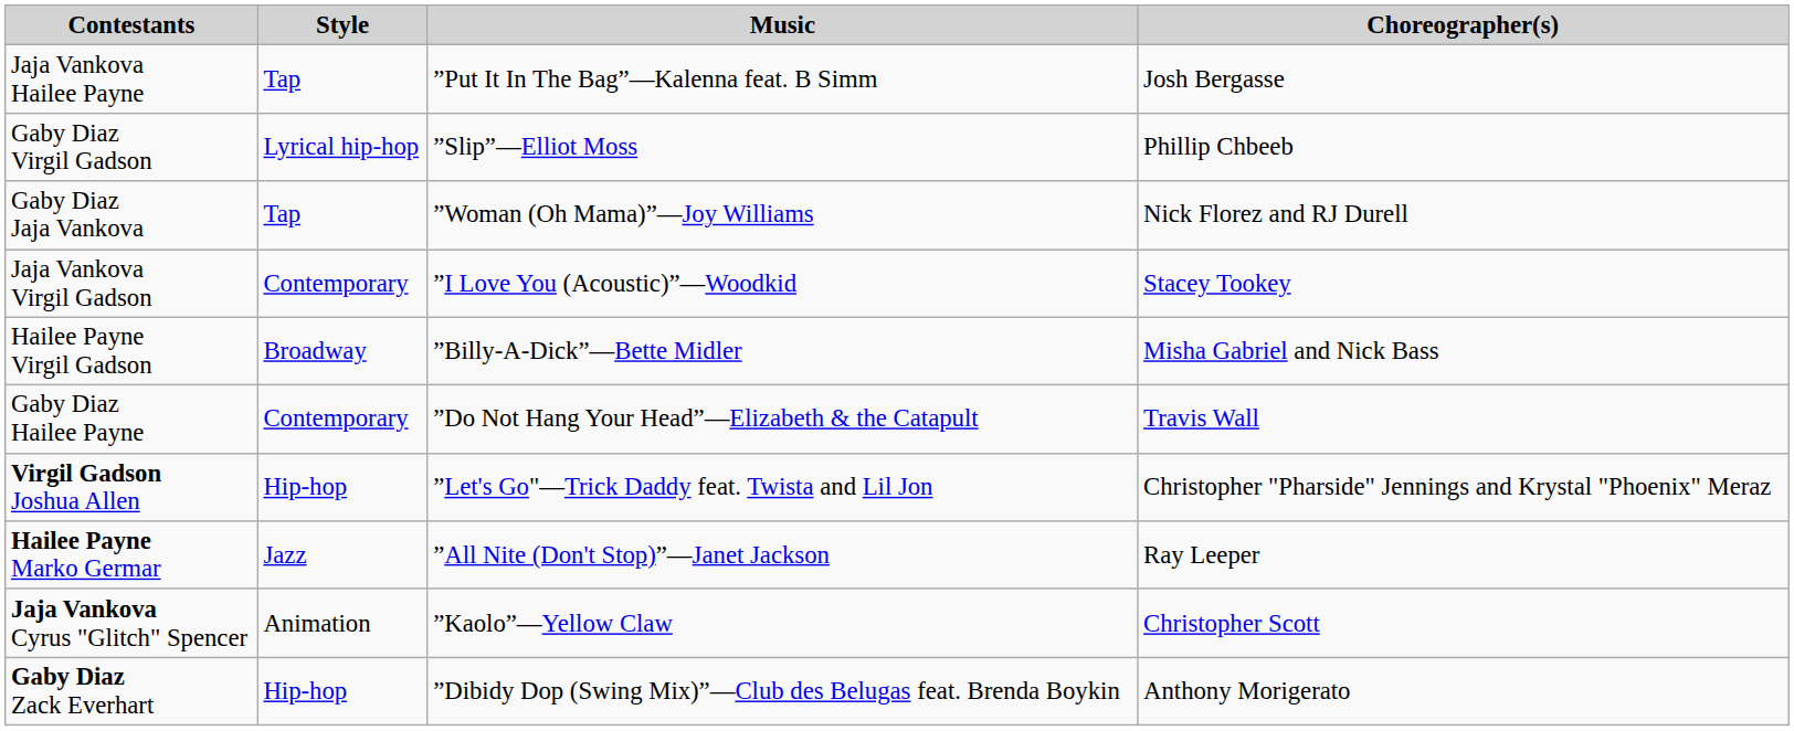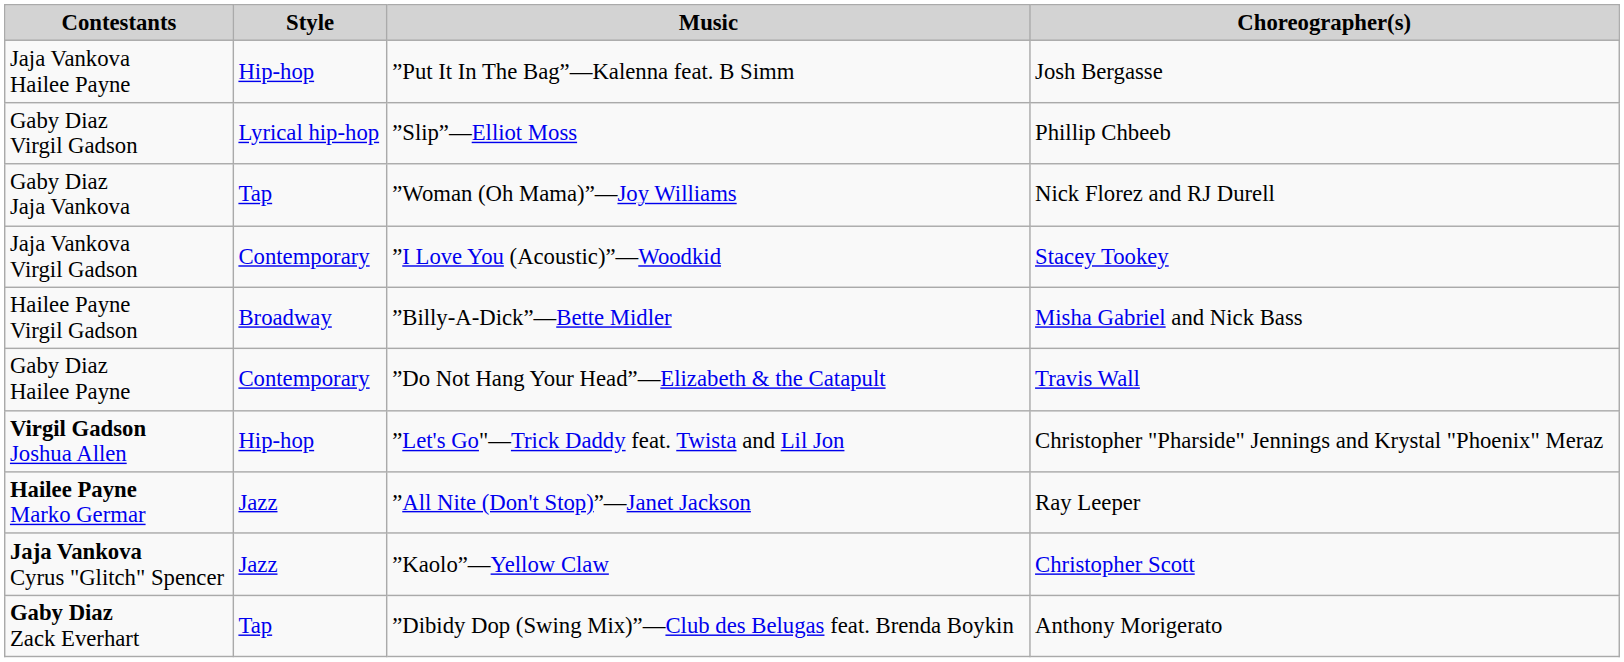 <table class="wikitable" style="width:90%;">
 <tr style="background:lightgrey; text-align:center;">
 <td><strong>Contestants</strong></td>
 <td><strong>Style</strong></td>
 <td><strong>Music</strong></td>
 <td><strong>Choreographer(s)</strong></td>
 </tr>
 <tr>
 <td>Jaja Vankova<br> Hailee Payne</td>
-<td><a href='#'>Tap</a></td>
+<td><a href='#'>Hip-hop</a></td>
 <td>”Put It In The Bag”—Kalenna feat. B Simm</td>
 <td>Josh Bergasse</td>
 </tr>
 <tr>
 <td>Gaby Diaz<br> Virgil Gadson</td>
 <td><a href='#'>Lyrical hip-hop</a></td>
 <td>”Slip”—<a href='#'>Elliot Moss</a></td>
 <td>Phillip Chbeeb</td>
 </tr>
 <tr>
 <td>Gaby Diaz<br> Jaja Vankova</td>
 <td><a href='#'>Tap</a></td>
 <td>”Woman (Oh Mama)”—<a href='#'>Joy Williams</a></td>
 <td>Nick Florez and RJ Durell</td>
 </tr>
 <tr>
 <td>Jaja Vankova<br> Virgil Gadson</td>
 <td><a href='#'>Contemporary</a></td>
 <td>”<a href='#'>I Love You</a> (Acoustic)”—<a href='#'>Woodkid</a></td>
 <td><a href='#'>Stacey Tookey</a></td>
 </tr>
 <tr>
 <td>Hailee Payne<br> Virgil Gadson</td>
 <td><a href='#'>Broadway</a></td>
 <td>”Billy-A-Dick”—<a href='#'>Bette Midler</a></td>
 <td><a href='#'>Misha Gabriel</a> and Nick Bass</td>
 </tr>
 <tr>
 <td>Gaby Diaz<br> Hailee Payne</td>
 <td><a href='#'>Contemporary</a></td>
 <td>”Do Not Hang Your Head”—<a href='#'>Elizabeth & the Catapult</a></td>
 <td><a href='#'>Travis Wall</a></td>
 </tr>
 <tr>
 <td><strong>Virgil Gadson</strong><br> <a href='#'>Joshua Allen</a></td>
 <td><a href='#'>Hip-hop</a></td>
 <td>”<a href='#'>Let's Go</a>"—<a href='#'>Trick Daddy</a> feat. <a href='#'>Twista</a> and <a href='#'>Lil Jon</a></td>
 <td>Christopher "Pharside" Jennings and Krystal "Phoenix" Meraz</td>
 </tr>
 <tr>
 <td><strong>Hailee Payne</strong><br> <a href='#'>Marko Germar</a></td>
 <td><a href='#'>Jazz</a></td>
 <td>”<a href='#'>All Nite (Don't Stop)</a>”—<a href='#'>Janet Jackson</a></td>
 <td>Ray Leeper</td>
 </tr>
 <tr>
 <td><strong>Jaja Vankova</strong><br> Cyrus "Glitch" Spencer</td>
-<td>Animation</td>
+<td><a href='#'>Jazz</a></td>
 <td>”Kaolo”—<a href='#'>Yellow Claw</a></td>
 <td><a href='#'>Christopher Scott</a></td>
 </tr>
 <tr>
 <td><strong>Gaby Diaz</strong><br> Zack Everhart</td>
-<td><a href='#'>Hip-hop</a></td>
+<td><a href='#'>Tap</a></td>
 <td>”Dibidy Dop (Swing Mix)”—<a href='#'>Club des Belugas</a> feat. Brenda Boykin</td>
 <td>Anthony Morigerato</td>
 </tr>
 </table>
